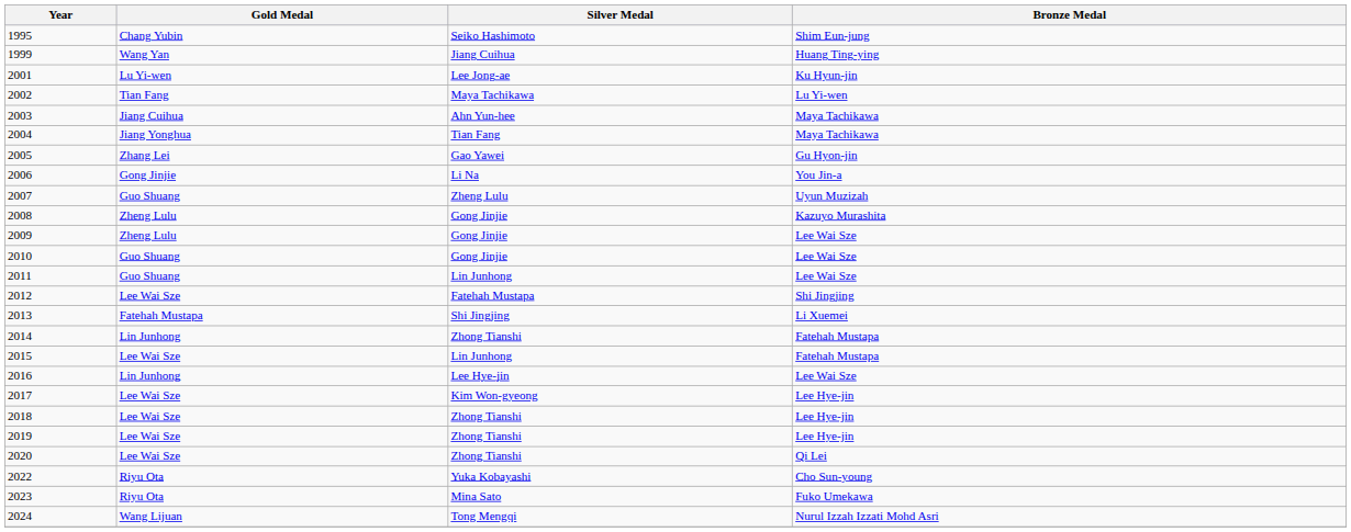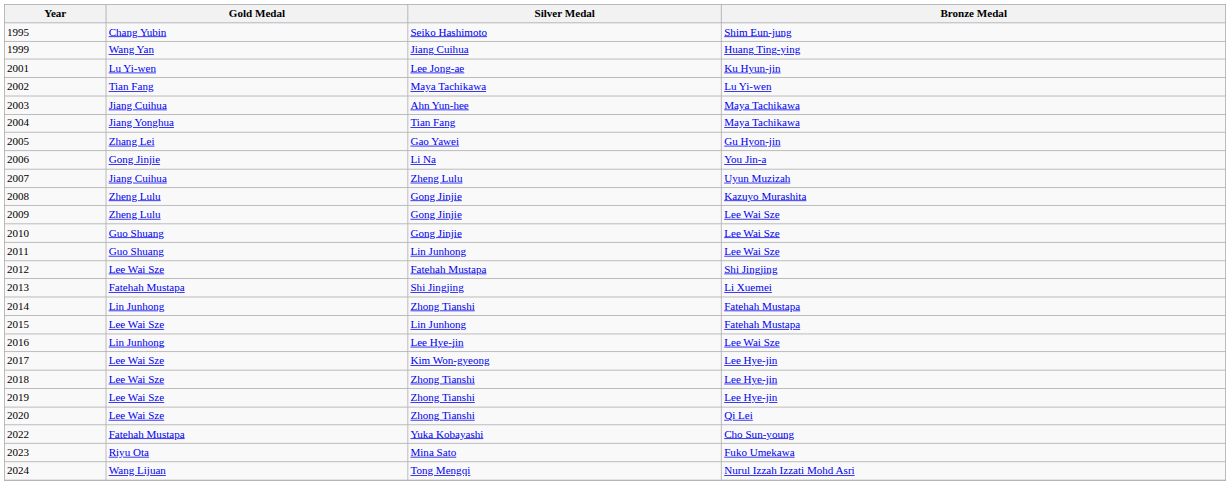 <table class=wikitable style="font-size:90%" width="80%">
 <tr style="background:#ccccff;">
 <th>Year</th>
 <th> <strong>Gold Medal</strong></th>
 <th> <strong>Silver Medal</strong></th>
 <th> <strong>Bronze Medal</strong></th>
 </tr>
 <tr>
 <td>1995</td>
 <td> <a href='#'>Chang Yubin</a></td>
 <td> <a href='#'>Seiko Hashimoto</a></td>
 <td> <a href='#'>Shim Eun-jung</a></td>
 </tr>
 <tr>
 <td>1999</td>
 <td> <a href='#'>Wang Yan</a></td>
 <td> <a href='#'>Jiang Cuihua</a></td>
 <td> <a href='#'>Huang Ting-ying</a></td>
 </tr>
 <tr>
 <td>2001</td>
 <td> <a href='#'>Lu Yi-wen</a></td>
 <td> <a href='#'>Lee Jong-ae</a></td>
 <td> <a href='#'>Ku Hyun-jin</a></td>
 </tr>
 <tr>
 <td>2002</td>
 <td> <a href='#'>Tian Fang</a></td>
 <td> <a href='#'>Maya Tachikawa</a></td>
 <td> <a href='#'>Lu Yi-wen</a></td>
 </tr>
 <tr>
 <td>2003</td>
 <td> <a href='#'>Jiang Cuihua</a></td>
 <td> <a href='#'>Ahn Yun-hee</a></td>
 <td> <a href='#'>Maya Tachikawa</a></td>
 </tr>
 <tr>
 <td>2004</td>
 <td> <a href='#'>Jiang Yonghua</a></td>
 <td> <a href='#'>Tian Fang</a></td>
 <td> <a href='#'>Maya Tachikawa</a></td>
 </tr>
 <tr>
 <td>2005</td>
 <td> <a href='#'>Zhang Lei</a></td>
 <td> <a href='#'>Gao Yawei</a></td>
 <td> <a href='#'>Gu Hyon-jin</a></td>
 </tr>
 <tr>
 <td>2006</td>
 <td> <a href='#'>Gong Jinjie</a></td>
 <td> <a href='#'>Li Na</a></td>
 <td> <a href='#'>You Jin-a</a></td>
 </tr>
 <tr>
 <td>2007</td>
-<td> <a href='#'>Guo Shuang</a></td>
+<td> <a href='#'>Jiang Cuihua</a></td>
 <td> <a href='#'>Zheng Lulu</a></td>
 <td> <a href='#'>Uyun Muzizah</a></td>
 </tr>
 <tr>
 <td>2008</td>
 <td> <a href='#'>Zheng Lulu</a></td>
 <td> <a href='#'>Gong Jinjie</a></td>
 <td> <a href='#'>Kazuyo Murashita</a></td>
 </tr>
 <tr>
 <td>2009</td>
 <td> <a href='#'>Zheng Lulu</a></td>
 <td> <a href='#'>Gong Jinjie</a></td>
 <td> <a href='#'>Lee Wai Sze</a></td>
 </tr>
 <tr>
 <td>2010</td>
 <td> <a href='#'>Guo Shuang</a></td>
 <td> <a href='#'>Gong Jinjie</a></td>
 <td> <a href='#'>Lee Wai Sze</a></td>
 </tr>
 <tr>
 <td>2011</td>
 <td> <a href='#'>Guo Shuang</a></td>
 <td> <a href='#'>Lin Junhong</a></td>
 <td> <a href='#'>Lee Wai Sze</a></td>
 </tr>
 <tr>
 <td>2012</td>
 <td> <a href='#'>Lee Wai Sze</a></td>
 <td> <a href='#'>Fatehah Mustapa</a></td>
 <td> <a href='#'>Shi Jingjing</a></td>
 </tr>
 <tr>
 <td>2013</td>
 <td> <a href='#'>Fatehah Mustapa</a></td>
 <td> <a href='#'>Shi Jingjing</a></td>
 <td> <a href='#'>Li Xuemei</a></td>
 </tr>
 <tr>
 <td>2014</td>
 <td> <a href='#'>Lin Junhong</a></td>
 <td> <a href='#'>Zhong Tianshi</a></td>
 <td> <a href='#'>Fatehah Mustapa</a></td>
 </tr>
 <tr>
 <td>2015</td>
 <td> <a href='#'>Lee Wai Sze</a></td>
 <td> <a href='#'>Lin Junhong</a></td>
 <td> <a href='#'>Fatehah Mustapa</a></td>
 </tr>
 <tr>
 <td>2016</td>
 <td> <a href='#'>Lin Junhong</a></td>
 <td> <a href='#'>Lee Hye-jin</a></td>
 <td> <a href='#'>Lee Wai Sze</a></td>
 </tr>
 <tr>
 <td>2017</td>
 <td> <a href='#'>Lee Wai Sze</a></td>
 <td> <a href='#'>Kim Won-gyeong</a></td>
 <td> <a href='#'>Lee Hye-jin</a></td>
 </tr>
 <tr>
 <td>2018</td>
 <td> <a href='#'>Lee Wai Sze</a></td>
 <td> <a href='#'>Zhong Tianshi</a></td>
 <td> <a href='#'>Lee Hye-jin</a></td>
 </tr>
 <tr>
 <td>2019</td>
 <td> <a href='#'>Lee Wai Sze</a></td>
 <td> <a href='#'>Zhong Tianshi</a></td>
 <td> <a href='#'>Lee Hye-jin</a></td>
 </tr>
 <tr>
 <td>2020</td>
 <td> <a href='#'>Lee Wai Sze</a></td>
 <td> <a href='#'>Zhong Tianshi</a></td>
 <td> <a href='#'>Qi Lei</a></td>
 </tr>
 <tr>
 <td>2022</td>
-<td> <a href='#'>Riyu Ota</a></td>
+<td> <a href='#'>Fatehah Mustapa</a></td>
 <td> <a href='#'>Yuka Kobayashi</a></td>
 <td> <a href='#'>Cho Sun-young</a></td>
 </tr>
 <tr>
 <td>2023</td>
 <td> <a href='#'>Riyu Ota</a></td>
 <td> <a href='#'>Mina Sato</a></td>
 <td> <a href='#'>Fuko Umekawa</a></td>
 </tr>
 <tr>
 <td>2024</td>
 <td> <a href='#'>Wang Lijuan</a></td>
 <td> <a href='#'>Tong Mengqi</a></td>
 <td> <a href='#'>Nurul Izzah Izzati Mohd Asri</a></td>
 </tr>
 <tr>
 </tr>
 </table>
